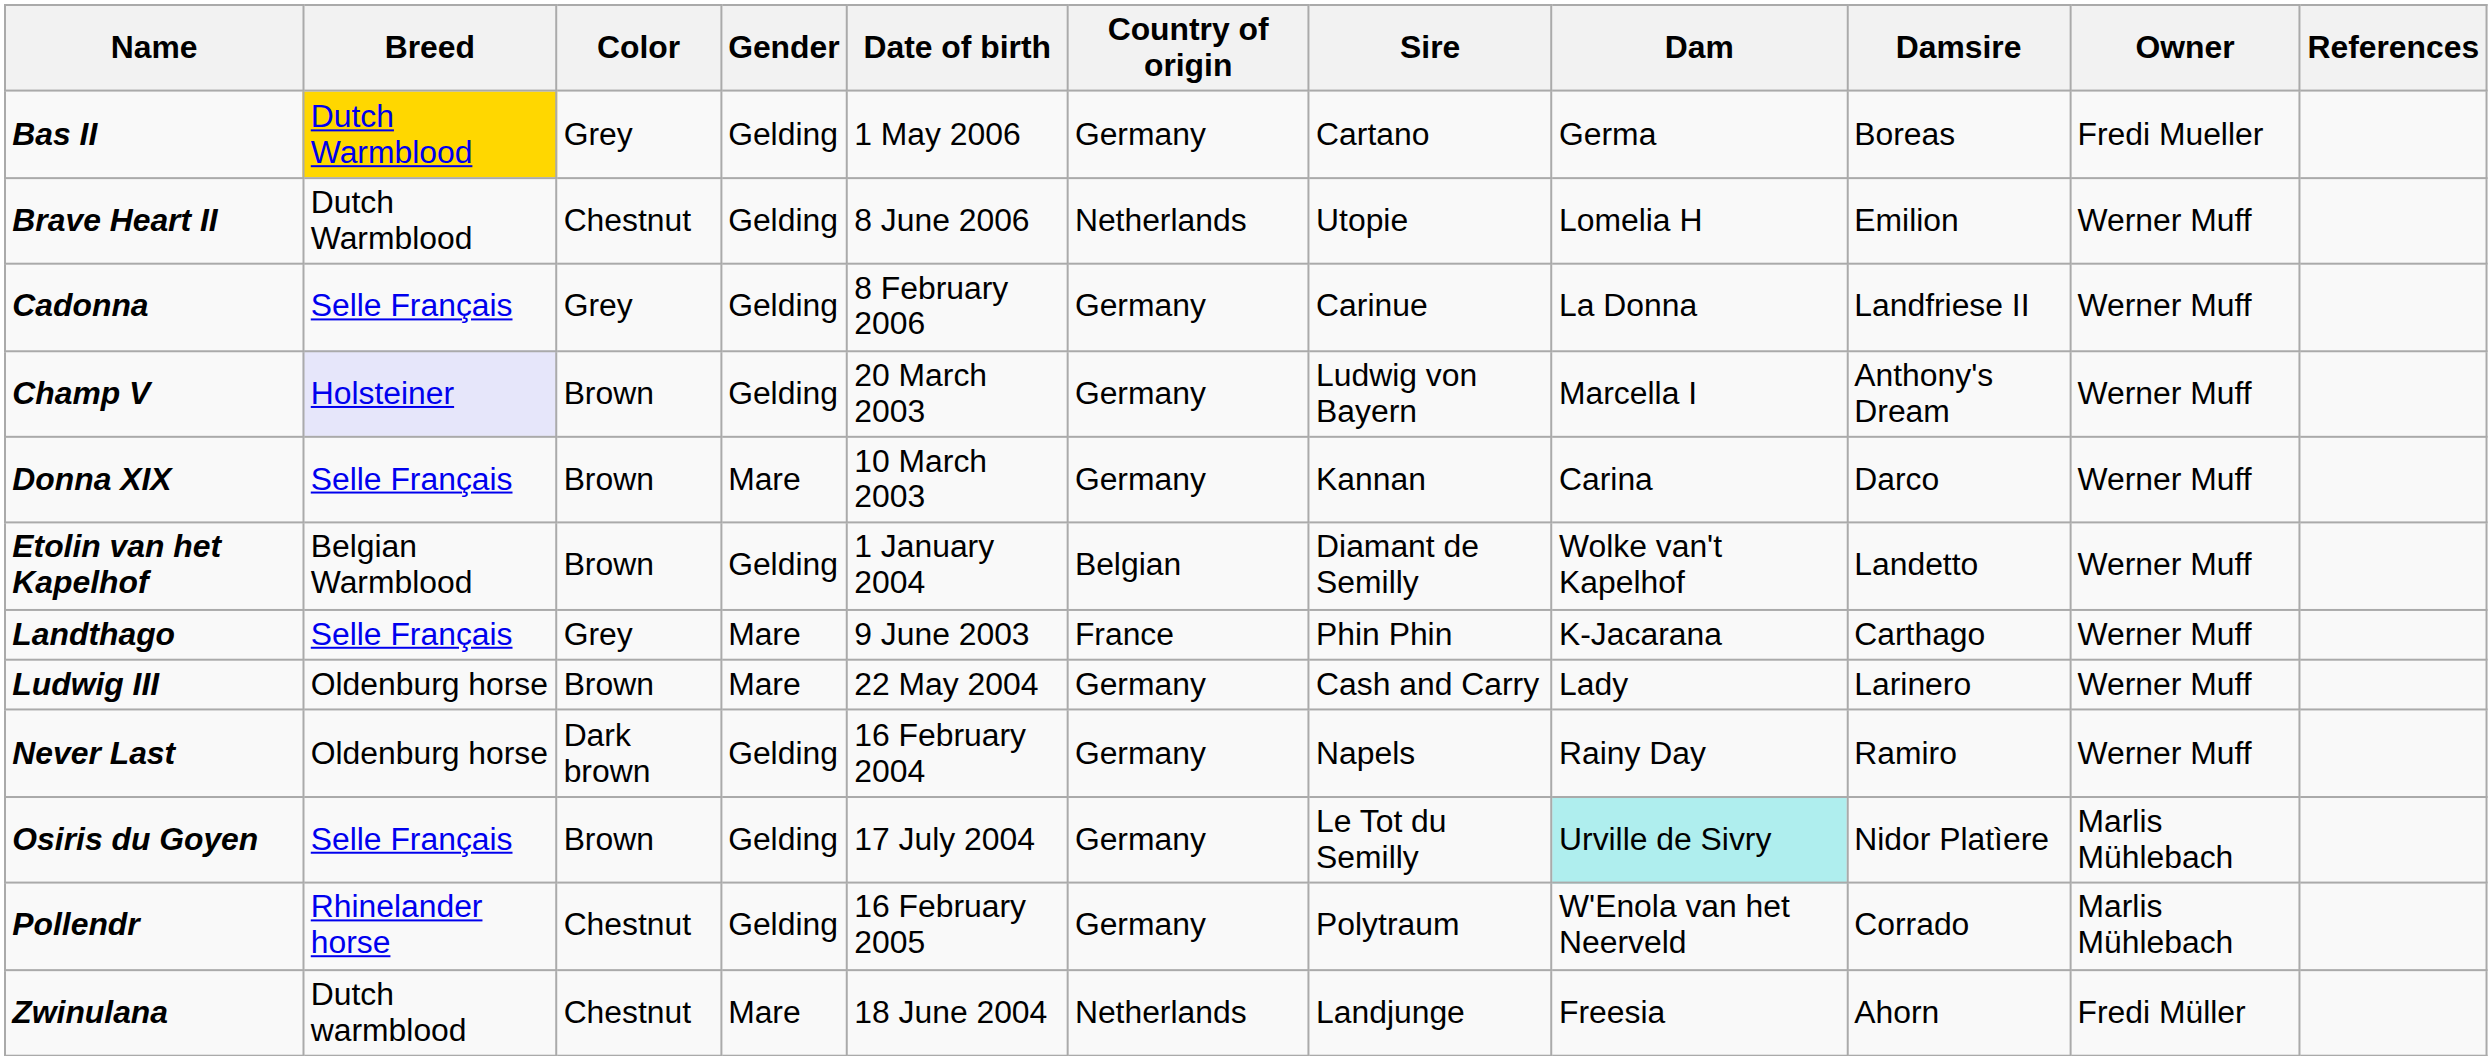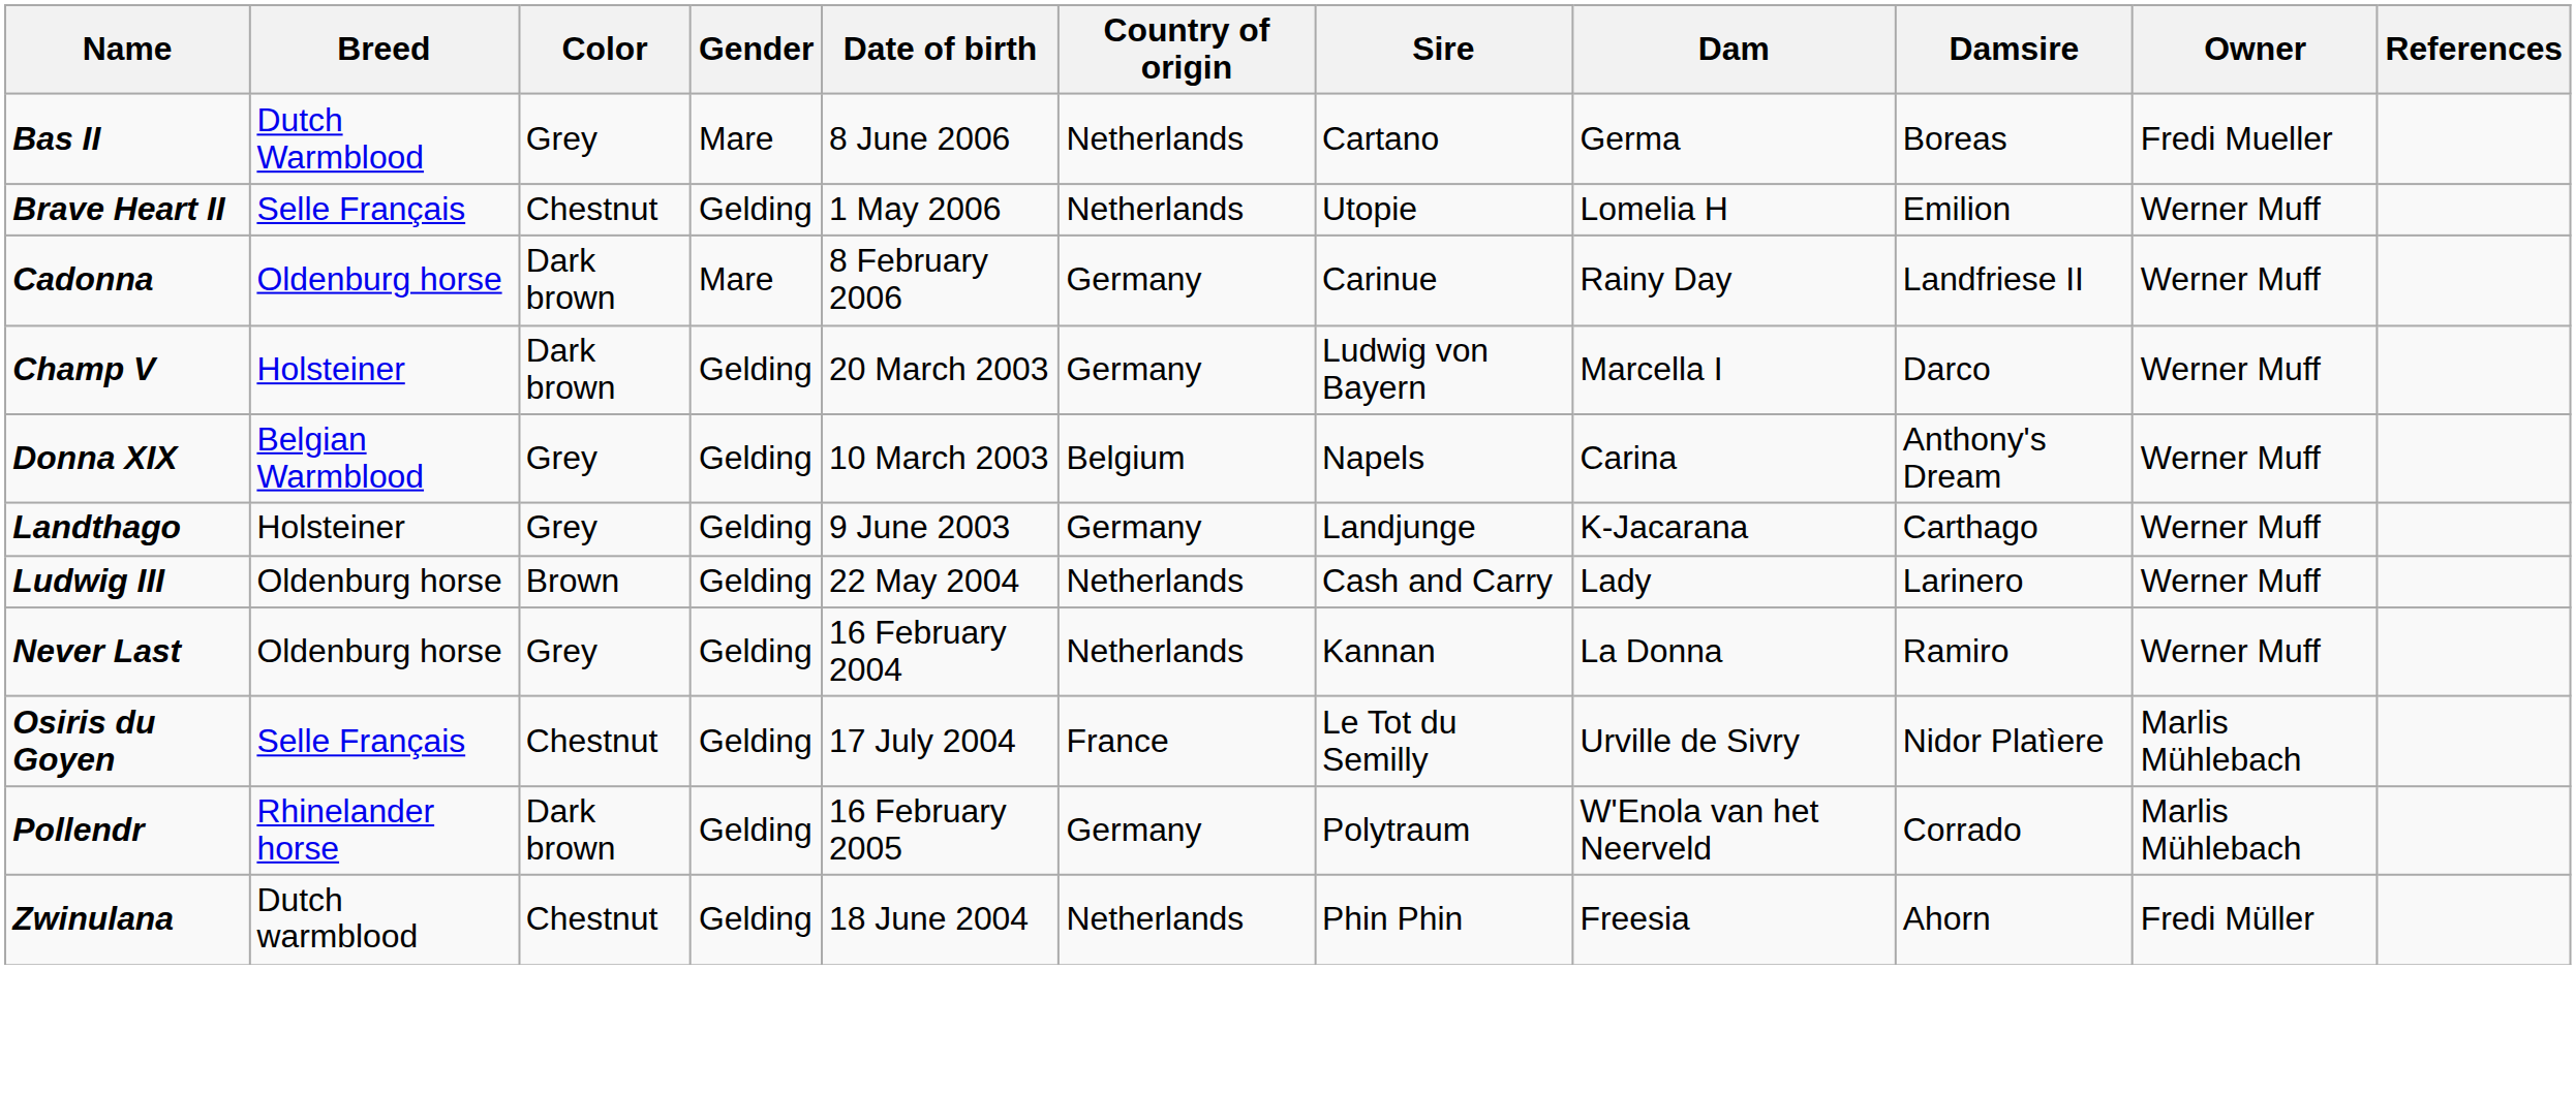 <table class="wikitable">
 <tr>
 <th>Name</th>
 <th>Breed</th>
 <th>Color</th>
 <th>Gender</th>
 <th>Date of birth</th>
 <th>Country of origin</th>
 <th>Sire</th>
 <th>Dam</th>
 <th>Damsire</th>
 <th>Owner</th>
 <th>References</th>
 </tr>
 <tr>
 <td><strong><em>Bas II</em></strong></td>
-<td style="background: gold;"><a href='#'>Dutch Warmblood</a></td>
+<td><a href='#'>Dutch Warmblood</a></td>
 <td>Grey</td>
-<td>Gelding</td>
-<td>1 May 2006</td>
-<td>Germany</td>
+<td>Mare</td>
+<td>8 June 2006</td>
+<td>Netherlands</td>
 <td>Cartano</td>
 <td>Germa</td>
 <td>Boreas</td>
 <td>Fredi Mueller</td>
 <td></td>
 </tr>
 <tr>
 <td><strong><em>Brave Heart II</em></strong></td>
-<td>Dutch Warmblood</td>
+<td><a href='#'>Selle Français</a></td>
 <td>Chestnut</td>
 <td>Gelding</td>
-<td>8 June 2006</td>
+<td>1 May 2006</td>
 <td>Netherlands</td>
 <td>Utopie</td>
 <td>Lomelia H</td>
 <td>Emilion</td>
 <td>Werner Muff</td>
 <td></td>
 </tr>
 <tr>
 <td><strong><em>Cadonna</em></strong></td>
-<td><a href='#'>Selle Français</a></td>
-<td>Grey</td>
-<td>Gelding</td>
+<td><a href='#'>Oldenburg horse</a></td>
+<td>Dark brown</td>
+<td>Mare</td>
 <td>8 February 2006</td>
 <td>Germany</td>
 <td>Carinue</td>
-<td>La Donna</td>
+<td>Rainy Day</td>
 <td>Landfriese II</td>
 <td>Werner Muff</td>
 <td></td>
 </tr>
 <tr>
 <td><strong><em>Champ V</em></strong></td>
-<td style="background: lavender;"><a href='#'>Holsteiner</a></td>
-<td>Brown</td>
+<td><a href='#'>Holsteiner</a></td>
+<td>Dark brown</td>
 <td>Gelding</td>
 <td>20 March 2003</td>
 <td>Germany</td>
 <td>Ludwig von Bayern</td>
 <td>Marcella I</td>
+<td>Darco</td>
+<td>Werner Muff</td>
+<td></td>
+</tr>
+<tr>
+<td><strong><em>Donna XIX</em></strong></td>
+<td><a href='#'>Belgian Warmblood</a></td>
+<td>Grey</td>
+<td>Gelding</td>
+<td>10 March 2003</td>
+<td>Belgium</td>
+<td>Napels</td>
+<td>Carina</td>
 <td>Anthony's Dream</td>
 <td>Werner Muff</td>
 <td></td>
 </tr>
 <tr>
-<td><strong><em>Donna XIX</em></strong></td>
-<td><a href='#'>Selle Français</a></td>
-<td>Brown</td>
-<td>Mare</td>
-<td>10 March 2003</td>
+<td><strong><em>Landthago</em></strong></td>
+<td>Holsteiner</td>
+<td>Grey</td>
+<td>Gelding</td>
+<td>9 June 2003</td>
 <td>Germany</td>
-<td>Kannan</td>
-<td>Carina</td>
-<td>Darco</td>
-<td>Werner Muff</td>
-<td></td>
-</tr>
-<tr>
-<td><strong><em>Etolin van het Kapelhof</em></strong></td>
-<td>Belgian Warmblood</td>
-<td>Brown</td>
-<td>Gelding</td>
-<td>1 January 2004</td>
-<td>Belgian</td>
-<td>Diamant de Semilly</td>
-<td>Wolke van't Kapelhof</td>
-<td>Landetto</td>
-<td>Werner Muff</td>
-<td></td>
-</tr>
-<tr>
-<td><strong><em>Landthago</em></strong></td>
-<td><a href='#'>Selle Français</a></td>
-<td>Grey</td>
-<td>Mare</td>
-<td>9 June 2003</td>
-<td>France</td>
-<td>Phin Phin</td>
+<td>Landjunge</td>
 <td>K-Jacarana</td>
 <td>Carthago</td>
 <td>Werner Muff</td>
 <td></td>
 </tr>
 <tr>
 <td><strong><em>Ludwig III</em></strong></td>
 <td>Oldenburg horse</td>
 <td>Brown</td>
-<td>Mare</td>
+<td>Gelding</td>
 <td>22 May 2004</td>
-<td>Germany</td>
+<td>Netherlands</td>
 <td>Cash and Carry</td>
 <td>Lady</td>
 <td>Larinero</td>
 <td>Werner Muff</td>
 <td></td>
 </tr>
 <tr>
 <td><strong><em>Never Last</em></strong></td>
 <td>Oldenburg horse</td>
-<td>Dark brown</td>
+<td>Grey</td>
 <td>Gelding</td>
 <td>16 February 2004</td>
-<td>Germany</td>
-<td>Napels</td>
-<td>Rainy Day</td>
+<td>Netherlands</td>
+<td>Kannan</td>
+<td>La Donna</td>
 <td>Ramiro</td>
 <td>Werner Muff</td>
 <td></td>
 </tr>
 <tr>
 <td><strong><em>Osiris du Goyen</em></strong></td>
 <td><a href='#'>Selle Français</a></td>
-<td>Brown</td>
+<td>Chestnut</td>
 <td>Gelding</td>
 <td>17 July 2004</td>
-<td>Germany</td>
+<td>France</td>
 <td>Le Tot du Semilly</td>
-<td style="background: paleturquoise;">Urville de Sivry</td>
+<td>Urville de Sivry</td>
 <td>Nidor Platìere</td>
 <td>Marlis Mühlebach</td>
 <td></td>
 </tr>
 <tr>
 <td><strong><em>Pollendr</em></strong></td>
 <td><a href='#'>Rhinelander horse</a></td>
-<td>Chestnut</td>
+<td>Dark brown</td>
 <td>Gelding</td>
 <td>16 February 2005</td>
 <td>Germany</td>
 <td>Polytraum</td>
 <td>W'Enola van het Neerveld</td>
 <td>Corrado</td>
 <td>Marlis Mühlebach</td>
 <td></td>
 </tr>
 <tr>
 <td><strong><em>Zwinulana</em></strong></td>
 <td>Dutch warmblood</td>
 <td>Chestnut</td>
-<td>Mare</td>
+<td>Gelding</td>
 <td>18 June 2004</td>
 <td>Netherlands</td>
-<td>Landjunge</td>
+<td>Phin Phin</td>
 <td>Freesia</td>
 <td>Ahorn</td>
 <td>Fredi Müller</td>
 <td></td>
 </tr>
 </table>
